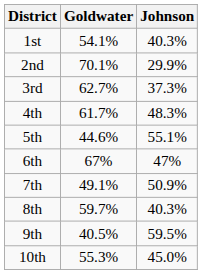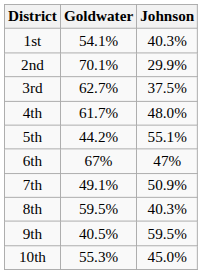 <table class="wikitable sortable" - style="text-align:center;">
 <tr>
 <th>District</th>
 <th>Goldwater</th>
 <th>Johnson</th>
 </tr>
 <tr>
 <td>1st</td>
 <td>54.1%</td>
 <td>40.3%</td>
 </tr>
 <tr>
 <td>2nd</td>
 <td>70.1%</td>
 <td>29.9%</td>
 </tr>
 <tr>
 <td>3rd</td>
 <td>62.7%</td>
-<td>37.3%</td>
+<td>37.5%</td>
 </tr>
 <tr>
 <td>4th</td>
 <td>61.7%</td>
-<td>48.3%</td>
+<td>48.0%</td>
 </tr>
 <tr>
 <td>5th</td>
-<td>44.6%</td>
+<td>44.2%</td>
 <td>55.1%</td>
 </tr>
 <tr>
 <td>6th</td>
 <td>67%</td>
 <td>47%</td>
 </tr>
 <tr>
 <td>7th</td>
 <td>49.1%</td>
 <td>50.9%</td>
 </tr>
 <tr>
 <td>8th</td>
-<td>59.7%</td>
+<td>59.5%</td>
 <td>40.3%</td>
 </tr>
 <tr>
 <td>9th</td>
 <td>40.5%</td>
 <td>59.5%</td>
 </tr>
 <tr>
 <td>10th</td>
 <td>55.3%</td>
 <td>45.0%</td>
 </tr>
 </table>
